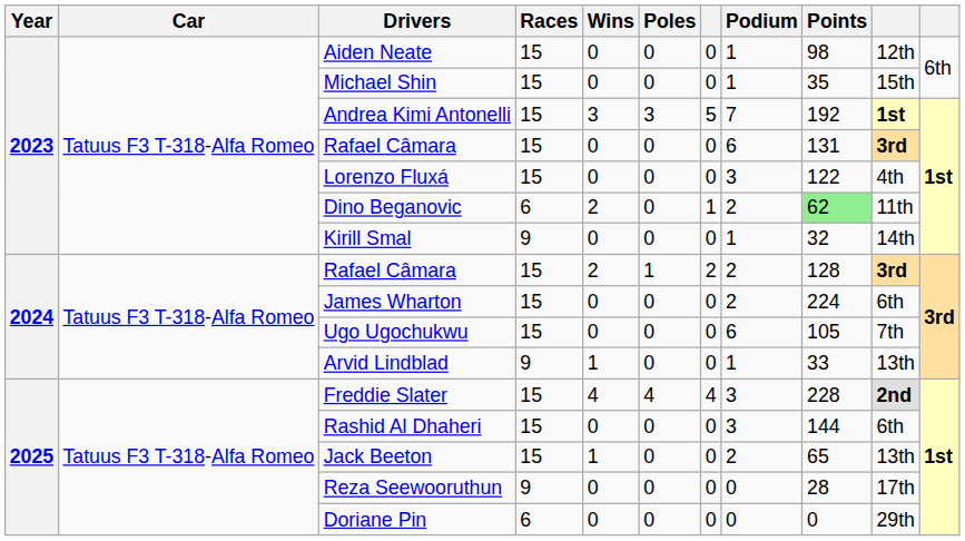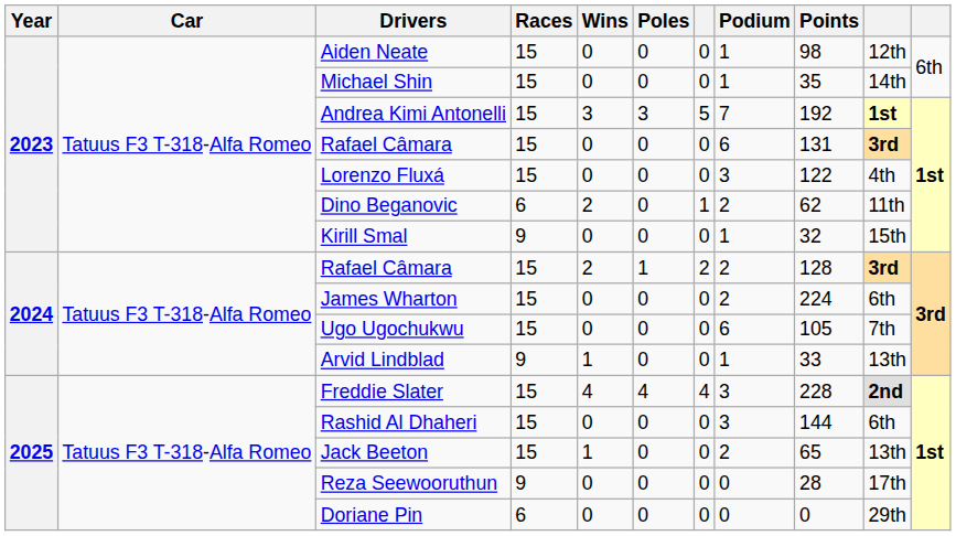 <table class="wikitable" style="font-size: 90%">
 <tr>
 <th>Year</th>
 <th>Car</th>
 <th>Drivers</th>
 <th>Races</th>
 <th>Wins</th>
 <th>Poles</th>
 <th></th>
 <th>Podium</th>
 <th>Points</th>
 <th></th>
 <th></th>
 </tr>
 <tr>
 <th rowspan="7"><a href='#'>2023</a></th>
 <td rowspan="7"><a href='#'>Tatuus F3 T-318</a>-<a href='#'>Alfa Romeo</a></td>
 <td> <a href='#'>Aiden Neate</a></td>
 <td>15</td>
 <td>0</td>
 <td>0</td>
 <td>0</td>
 <td>1</td>
 <td>98</td>
 <td>12th</td>
 <td rowspan="2">6th</td>
 </tr>
 <tr>
 <td> <a href='#'>Michael Shin</a></td>
 <td>15</td>
 <td>0</td>
 <td>0</td>
 <td>0</td>
 <td>1</td>
 <td>35</td>
-<td>15th</td>
+<td>14th</td>
 </tr>
 <tr>
 <td> <a href='#'>Andrea Kimi Antonelli</a></td>
 <td>15</td>
 <td>3</td>
 <td>3</td>
 <td>5</td>
 <td>7</td>
 <td>192</td>
 <td style="background:#FFFFBF;"><strong>1st</strong></td>
 <td rowspan="5" style="background:#FFFFBF;"><strong>1st</strong></td>
 </tr>
 <tr>
 <td> <a href='#'>Rafael Câmara</a></td>
 <td>15</td>
 <td>0</td>
 <td>0</td>
 <td>0</td>
 <td>6</td>
 <td>131</td>
 <td style="background:#FFDF9F"><strong>3rd</strong></td>
 </tr>
 <tr>
 <td> <a href='#'>Lorenzo Fluxá</a></td>
 <td>15</td>
 <td>0</td>
 <td>0</td>
 <td>0</td>
 <td>3</td>
 <td>122</td>
 <td>4th</td>
 </tr>
 <tr>
 <td> <a href='#'>Dino Beganovic</a></td>
 <td>6</td>
 <td>2</td>
 <td>0</td>
 <td>1</td>
 <td>2</td>
-<td style="background: lightgreen;">62</td>
+<td>62</td>
 <td>11th</td>
 </tr>
 <tr>
 <td> <a href='#'>Kirill Smal</a></td>
 <td>9</td>
 <td>0</td>
 <td>0</td>
 <td>0</td>
 <td>1</td>
 <td>32</td>
-<td>14th</td>
+<td>15th</td>
 </tr>
 <tr>
 <th rowspan="4"><a href='#'>2024</a></th>
 <td rowspan="4"><a href='#'>Tatuus F3 T-318</a>-<a href='#'>Alfa Romeo</a></td>
 <td> <a href='#'>Rafael Câmara</a></td>
 <td>15</td>
 <td>2</td>
 <td>1</td>
 <td>2</td>
 <td>2</td>
 <td>128</td>
 <td style="background:#FFDF9F"><strong>3rd</strong></td>
 <td rowspan="4" style="background:#FFDF9F"><strong>3rd</strong></td>
 </tr>
 <tr>
 <td> <a href='#'>James Wharton</a></td>
 <td>15</td>
 <td>0</td>
 <td>0</td>
 <td>0</td>
 <td>2</td>
 <td>224</td>
 <td>6th</td>
 </tr>
 <tr>
 <td> <a href='#'>Ugo Ugochukwu</a></td>
 <td>15</td>
 <td>0</td>
 <td>0</td>
 <td>0</td>
 <td>6</td>
 <td>105</td>
 <td>7th</td>
 </tr>
 <tr>
 <td> <a href='#'>Arvid Lindblad</a></td>
 <td>9</td>
 <td>1</td>
 <td>0</td>
 <td>0</td>
 <td>1</td>
 <td>33</td>
 <td>13th</td>
 </tr>
 <tr>
 <th rowspan="5"><a href='#'>2025</a></th>
 <td rowspan="5"><a href='#'>Tatuus F3 T-318</a>-<a href='#'>Alfa Romeo</a></td>
 <td> <a href='#'>Freddie Slater</a></td>
 <td>15</td>
 <td>4</td>
 <td>4</td>
 <td>4</td>
 <td>3</td>
 <td>228</td>
 <td style="background:#DFDFDF;"><strong>2nd</strong></td>
 <td rowspan="5" style="background:#FFFFBF;"><strong>1st</strong></td>
 </tr>
 <tr>
 <td> <a href='#'>Rashid Al Dhaheri</a></td>
 <td>15</td>
 <td>0</td>
 <td>0</td>
 <td>0</td>
 <td>3</td>
 <td>144</td>
 <td>6th</td>
 </tr>
 <tr>
 <td> <a href='#'>Jack Beeton</a></td>
 <td>15</td>
 <td>1</td>
 <td>0</td>
 <td>0</td>
 <td>2</td>
 <td>65</td>
 <td>13th</td>
 </tr>
 <tr>
 <td> <a href='#'>Reza Seewooruthun</a></td>
 <td>9</td>
 <td>0</td>
 <td>0</td>
 <td>0</td>
 <td>0</td>
 <td>28</td>
 <td>17th</td>
 </tr>
 <tr>
 <td> <a href='#'>Doriane Pin</a></td>
 <td>6</td>
 <td>0</td>
 <td>0</td>
 <td>0</td>
 <td>0</td>
 <td>0</td>
 <td>29th</td>
 </tr>
 </table>
